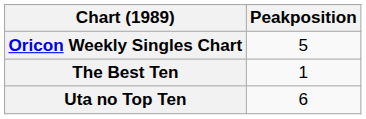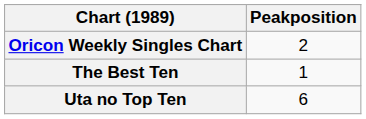 <table class="wikitable plainrowheaders" style="text-align:center;">
 <tr>
 <th>Chart (1989)</th>
 <th>Peakposition</th>
 </tr>
 <tr>
 <th scope="row"><a href='#'>Oricon</a> Weekly Singles Chart</th>
-<td>5</td>
+<td>2</td>
 </tr>
 <tr>
 <th scope="row">The Best Ten</th>
 <td>1</td>
 </tr>
 <tr>
 <th scope="row">Uta no Top Ten</th>
 <td>6</td>
 </tr>
 </table>
